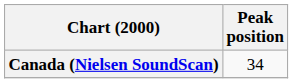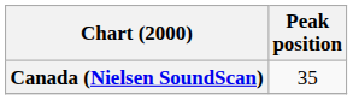 <table class="wikitable sortable plainrowheaders">
 <tr>
 <th scope="col">Chart (2000)</th>
 <th scope="col">Peak<br>position</th>
 </tr>
 <tr>
 <th scope="row">Canada (<a href='#'>Nielsen SoundScan</a>)</th>
-<td align="center">34</td>
+<td align="center">35</td>
 </tr>
 <tr>
 </tr>
 <tr>
 </tr>
 <tr>
 </tr>
 </table>
